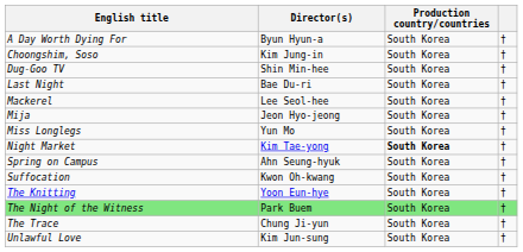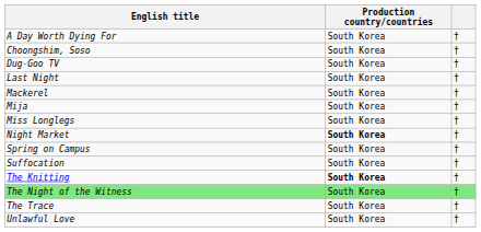 <table class="sortable wikitable" width="80%" cellpadding="5">
 <tr>
 <th width="40%">English title</th>
-<th width="20%">Director(s)</th>
 <th width="10%">Production country/countries</th>
 <th width="3%"></th>
 </tr>
 <tr>
 <td><em>A Day Worth Dying For</em></td>
-<td>Byun Hyun-a</td>
 <td>South Korea</td>
 <td>†</td>
 </tr>
 <tr>
 <td><em>Choongshim, Soso</em></td>
-<td>Kim Jung-in</td>
 <td>South Korea</td>
 <td>†</td>
 </tr>
 <tr>
 <td><em>Dug-Goo TV</em></td>
-<td>Shin Min-hee</td>
 <td>South Korea</td>
 <td>†</td>
 </tr>
 <tr>
 <td><em>Last Night</em></td>
-<td>Bae Du-ri</td>
 <td>South Korea</td>
 <td>†</td>
 </tr>
 <tr>
 <td><em>Mackerel</em></td>
-<td>Lee Seol-hee</td>
 <td>South Korea</td>
 <td>†</td>
 </tr>
 <tr>
 <td><em>Mija</em></td>
-<td>Jeon Hyo-jeong</td>
 <td>South Korea</td>
 <td>†</td>
 </tr>
 <tr>
 <td><em>Miss Longlegs</em></td>
-<td>Yun Mo</td>
 <td>South Korea</td>
 <td>†</td>
 </tr>
 <tr>
 <td><em>Night Market</em></td>
-<td><a href='#'>Kim Tae-yong</a></td>
 <td><strong>South Korea</strong></td>
 <td>†</td>
 </tr>
 <tr>
 <td><em>Spring on Campus</em></td>
-<td>Ahn Seung-hyuk</td>
 <td>South Korea</td>
 <td>†</td>
 </tr>
 <tr>
 <td><em>Suffocation</em></td>
-<td>Kwon Oh-kwang</td>
 <td>South Korea</td>
 <td>†</td>
 </tr>
 <tr>
 <td><em><a href='#'>The Knitting</a></em></td>
-<td><a href='#'>Yoon Eun-hye</a></td>
-<td>South Korea</td>
+<td><strong>South Korea</strong></td>
 <td>†</td>
 </tr>
 <tr style="background:#80E680;">
 <td><em>The Night of the Witness</em></td>
-<td>Park Buem</td>
 <td>South Korea</td>
 <td>†</td>
 </tr>
 <tr>
 <td><em>The Trace</em></td>
-<td>Chung Ji-yun</td>
 <td>South Korea</td>
 <td>†</td>
 </tr>
 <tr>
 <td><em>Unlawful Love</em></td>
-<td>Kim Jun-sung</td>
 <td>South Korea</td>
 <td>†</td>
 </tr>
 </table>
